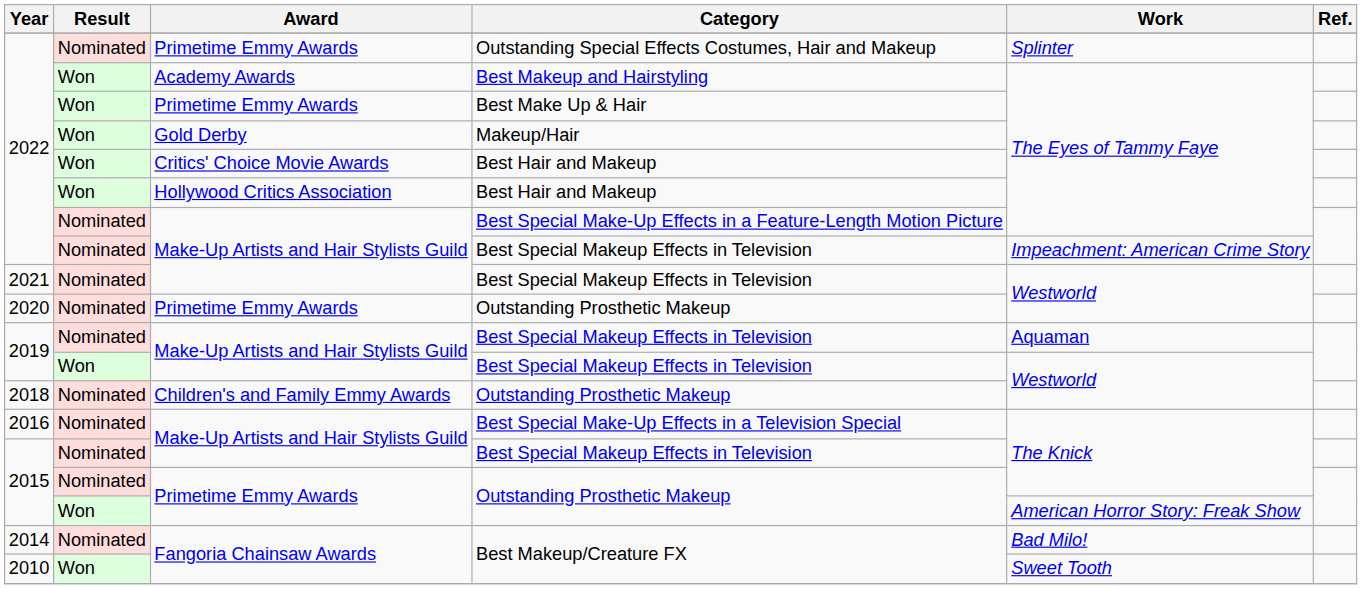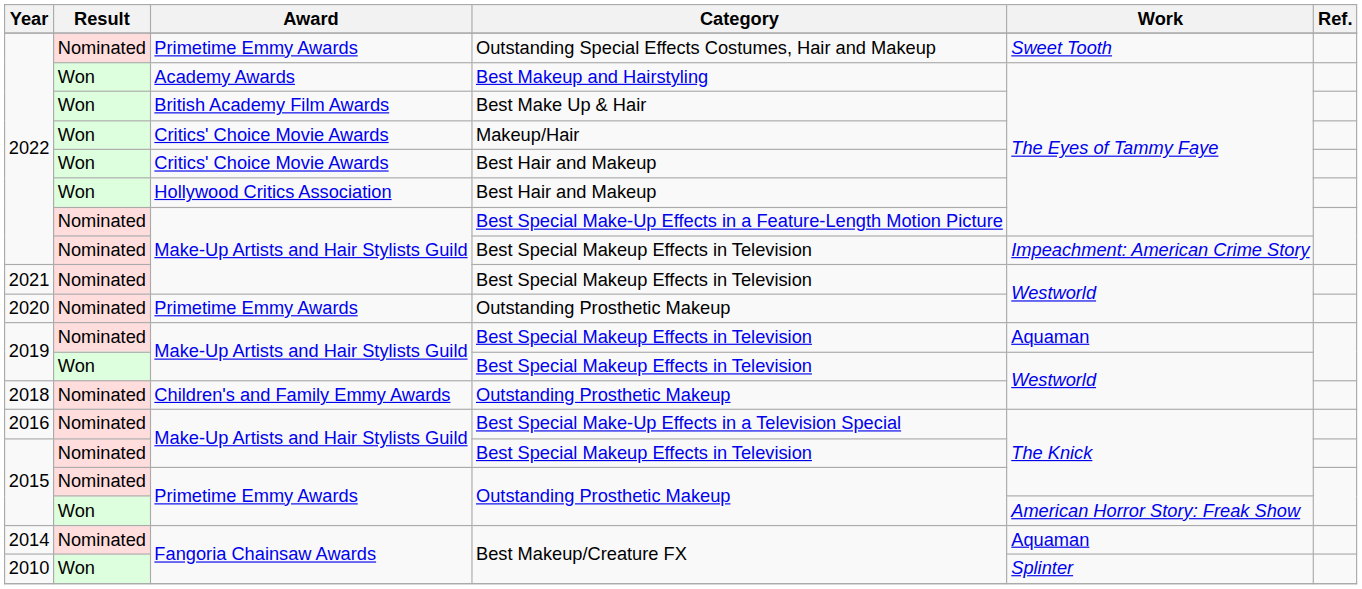 <table class="wikitable">
 <tr>
 <th>Year</th>
 <th>Result</th>
 <th>Award</th>
 <th>Category</th>
 <th>Work</th>
 <th>Ref.</th>
 </tr>
 <tr>
 </tr>
 <tr>
 <td rowspan="8">2022</td>
 <td style="background: #ffdddd">Nominated</td>
 <td><a href='#'>Primetime Emmy Awards</a></td>
 <td>Outstanding Special Effects Costumes, Hair and Makeup</td>
-<td><em><a href='#'>Splinter</a></em></td>
+<td><em><a href='#'>Sweet Tooth</a></em></td>
 <td></td>
 </tr>
 <tr>
 <td style="background: #ddffdd">Won</td>
 <td><a href='#'>Academy Awards</a></td>
 <td><a href='#'>Best Makeup and Hairstyling</a></td>
 <td rowspan="6"><em><a href='#'>The Eyes of Tammy Faye</a></em></td>
 <td></td>
 </tr>
 <tr>
 <td style="background: #ddffdd">Won</td>
-<td><a href='#'>Primetime Emmy Awards</a></td>
+<td><a href='#'>British Academy Film Awards</a></td>
 <td>Best Make Up & Hair</td>
 <td></td>
 </tr>
 <tr>
 <td style="background: #ddffdd">Won</td>
-<td><a href='#'>Gold Derby</a></td>
+<td><a href='#'>Critics' Choice Movie Awards</a></td>
 <td>Makeup/Hair</td>
 <td></td>
 </tr>
 <tr>
 <td style="background: #ddffdd">Won</td>
 <td><a href='#'>Critics' Choice Movie Awards</a></td>
 <td>Best Hair and Makeup</td>
 <td></td>
 </tr>
 <tr>
 <td style="background: #ddffdd">Won</td>
 <td><a href='#'>Hollywood Critics Association</a></td>
 <td>Best Hair and Makeup</td>
 <td></td>
 </tr>
 <tr>
 <td style="background: #ffdddd">Nominated</td>
 <td rowspan="3"><a href='#'>Make-Up Artists and Hair Stylists Guild</a></td>
 <td><a href='#'>Best Special Make-Up Effects in a Feature-Length Motion Picture</a></td>
 <td rowspan="2"></td>
 </tr>
 <tr>
 <td style="background: #ffdddd">Nominated</td>
 <td>Best Special Makeup Effects in Television</td>
 <td><em><a href='#'>Impeachment: American Crime Story</a></em></td>
 </tr>
 <tr>
 <td rowspan="1">2021</td>
 <td style="background: #ffdddd">Nominated</td>
 <td>Best Special Makeup Effects in Television</td>
 <td rowspan="2"><em><a href='#'>Westworld</a></em></td>
 <td></td>
 </tr>
 <tr>
 <td rowspan="1">2020</td>
 <td style="background: #ffdddd">Nominated</td>
 <td><a href='#'>Primetime Emmy Awards</a></td>
 <td>Outstanding Prosthetic Makeup</td>
 <td></td>
 </tr>
 <tr>
 <td rowspan="2">2019</td>
 <td style="background: #ffdddd">Nominated</td>
 <td rowspan="2"><a href='#'>Make-Up Artists and Hair Stylists Guild</a></td>
 <td><a href='#'>Best Special Makeup Effects in Television</a></td>
 <td><a href='#'>Aquaman</a></td>
 <td rowspan="2"></td>
 </tr>
 <tr>
 <td style="background: #ddffdd">Won</td>
 <td><a href='#'>Best Special Makeup Effects in Television</a></td>
 <td rowspan="2"><em><a href='#'>Westworld</a></em></td>
 </tr>
 <tr>
 <td rowspan="1">2018</td>
 <td style="background: #ffdddd">Nominated</td>
 <td><a href='#'>Children's and Family Emmy Awards</a></td>
 <td><a href='#'>Outstanding Prosthetic Makeup</a></td>
 <td></td>
 </tr>
 <tr>
 <td rowspan="1">2016</td>
 <td style="background: #ffdddd">Nominated</td>
 <td rowspan="2"><a href='#'>Make-Up Artists and Hair Stylists Guild</a></td>
 <td><a href='#'>Best Special Make-Up Effects in a Television Special</a></td>
 <td rowspan="3"><em><a href='#'>The Knick</a></em></td>
 <td></td>
 </tr>
 <tr>
 <td rowspan="3">2015</td>
 <td style="background: #ffdddd">Nominated</td>
 <td><a href='#'>Best Special Makeup Effects in Television</a></td>
 <td></td>
 </tr>
 <tr>
 <td style="background: #ffdddd">Nominated</td>
 <td rowspan="2"><a href='#'>Primetime Emmy Awards</a></td>
 <td rowspan="2"><a href='#'>Outstanding Prosthetic Makeup</a></td>
 <td rowspan="2"></td>
 </tr>
 <tr>
 <td style="background: #ddffdd">Won</td>
 <td><em><a href='#'>American Horror Story: Freak Show</a></em></td>
 </tr>
 <tr>
 <td>2014</td>
 <td style="background: #ffdddd">Nominated</td>
 <td rowspan="2"><a href='#'>Fangoria Chainsaw Awards</a></td>
 <td rowspan="2">Best Makeup/Creature FX</td>
-<td><em><a href='#'>Bad Milo!</a></em></td>
+<td><a href='#'>Aquaman</a></td>
 <td></td>
 </tr>
 <tr>
 <td>2010</td>
 <td style="background: #ddffdd">Won</td>
-<td><em><a href='#'>Sweet Tooth</a></em></td>
+<td><em><a href='#'>Splinter</a></em></td>
 <td></td>
 </tr>
 <tr>
 </tr>
 </table>
